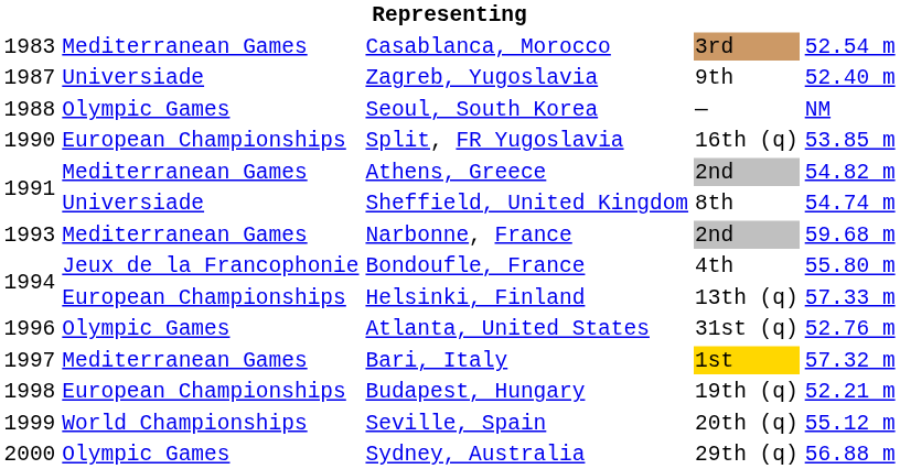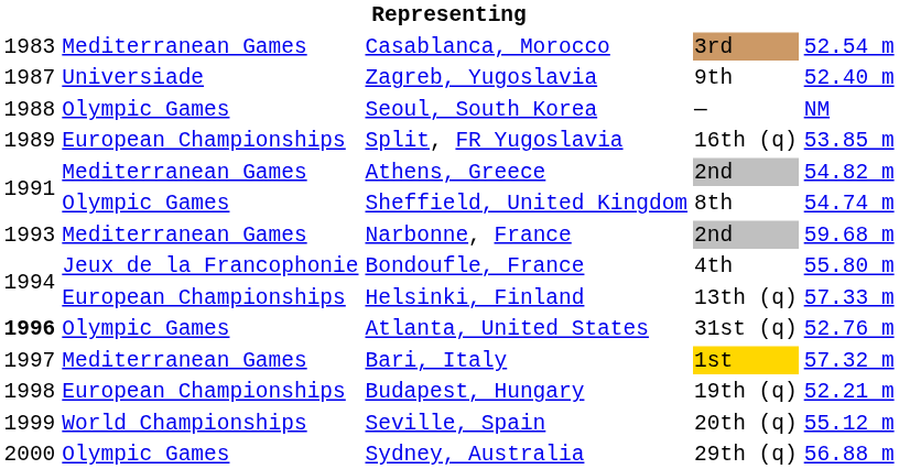 <table>
 <tr>
 <th colspan="5">Representing </th>
 </tr>
 <tr>
 <td>1983</td>
 <td><a href='#'>Mediterranean Games</a></td>
 <td><a href='#'>Casablanca, Morocco</a></td>
 <td bgcolor=cc9966>3rd</td>
 <td><a href='#'>52.54 m</a></td>
 </tr>
 <tr>
 <td>1987</td>
 <td><a href='#'>Universiade</a></td>
 <td><a href='#'>Zagreb, Yugoslavia</a></td>
 <td>9th</td>
 <td><a href='#'>52.40 m</a></td>
 </tr>
 <tr>
 <td>1988</td>
 <td><a href='#'>Olympic Games</a></td>
 <td><a href='#'>Seoul, South Korea</a></td>
 <td>—</td>
 <td><a href='#'>NM</a></td>
 </tr>
 <tr>
-<td>1990</td>
+<td>1989</td>
 <td><a href='#'>European Championships</a></td>
 <td><a href='#'>Split</a>, <a href='#'>FR Yugoslavia</a></td>
 <td>16th (q)</td>
 <td><a href='#'>53.85 m</a></td>
 </tr>
 <tr>
 <td rowspan=2>1991</td>
 <td><a href='#'>Mediterranean Games</a></td>
 <td><a href='#'>Athens, Greece</a></td>
 <td bgcolor=silver>2nd</td>
 <td><a href='#'>54.82 m</a></td>
 </tr>
 <tr>
-<td><a href='#'>Universiade</a></td>
+<td><a href='#'>Olympic Games</a></td>
 <td><a href='#'>Sheffield, United Kingdom</a></td>
 <td>8th</td>
 <td><a href='#'>54.74 m</a></td>
 </tr>
 <tr>
 <td>1993</td>
 <td><a href='#'>Mediterranean Games</a></td>
 <td><a href='#'>Narbonne</a>, <a href='#'>France</a></td>
 <td bgcolor=silver>2nd</td>
 <td><a href='#'>59.68 m</a></td>
 </tr>
 <tr>
 <td rowspan=2>1994</td>
 <td><a href='#'>Jeux de la Francophonie</a></td>
 <td><a href='#'>Bondoufle, France</a></td>
 <td>4th</td>
 <td><a href='#'>55.80 m</a></td>
 </tr>
 <tr>
 <td><a href='#'>European Championships</a></td>
 <td><a href='#'>Helsinki, Finland</a></td>
 <td>13th (q)</td>
 <td><a href='#'>57.33 m</a></td>
 </tr>
 <tr>
-<td>1996</td>
+<td><strong>1996</strong></td>
 <td><a href='#'>Olympic Games</a></td>
 <td><a href='#'>Atlanta, United States</a></td>
 <td>31st (q)</td>
 <td><a href='#'>52.76 m</a></td>
 </tr>
 <tr>
 <td>1997</td>
 <td><a href='#'>Mediterranean Games</a></td>
 <td><a href='#'>Bari, Italy</a></td>
 <td bgcolor=gold>1st</td>
 <td><a href='#'>57.32 m</a></td>
 </tr>
 <tr>
 <td>1998</td>
 <td><a href='#'>European Championships</a></td>
 <td><a href='#'>Budapest, Hungary</a></td>
 <td>19th (q)</td>
 <td><a href='#'>52.21 m</a></td>
 </tr>
 <tr>
 <td>1999</td>
 <td><a href='#'>World Championships</a></td>
 <td><a href='#'>Seville, Spain</a></td>
 <td>20th (q)</td>
 <td><a href='#'>55.12 m</a></td>
 </tr>
 <tr>
 <td>2000</td>
 <td><a href='#'>Olympic Games</a></td>
 <td><a href='#'>Sydney, Australia</a></td>
 <td>29th (q)</td>
 <td><a href='#'>56.88 m</a></td>
 </tr>
 </table>
